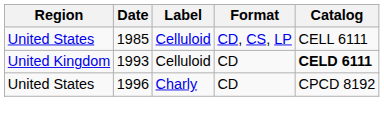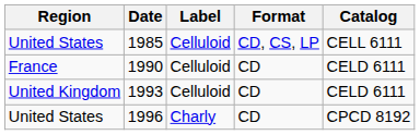 <table class="wikitable">
 <tr>
 <th>Region</th>
 <th>Date</th>
 <th>Label</th>
 <th>Format</th>
 <th>Catalog</th>
 </tr>
 <tr>
 <td><a href='#'>United States</a></td>
 <td>1985</td>
 <td><a href='#'>Celluloid</a></td>
 <td><a href='#'>CD</a>, <a href='#'>CS</a>, <a href='#'>LP</a></td>
 <td>CELL 6111</td>
 </tr>
 <tr>
+<td><a href='#'>France</a></td>
+<td>1990</td>
+<td>Celluloid</td>
+<td>CD</td>
+<td>CELD 6111</td>
+</tr>
+<tr>
 <td><a href='#'>United Kingdom</a></td>
 <td>1993</td>
 <td>Celluloid</td>
 <td>CD</td>
-<td><strong>CELD 6111</strong></td>
+<td>CELD 6111</td>
 </tr>
 <tr>
 <td>United States</td>
 <td>1996</td>
 <td><a href='#'>Charly</a></td>
 <td>CD</td>
 <td>CPCD 8192</td>
 </tr>
 </table>
